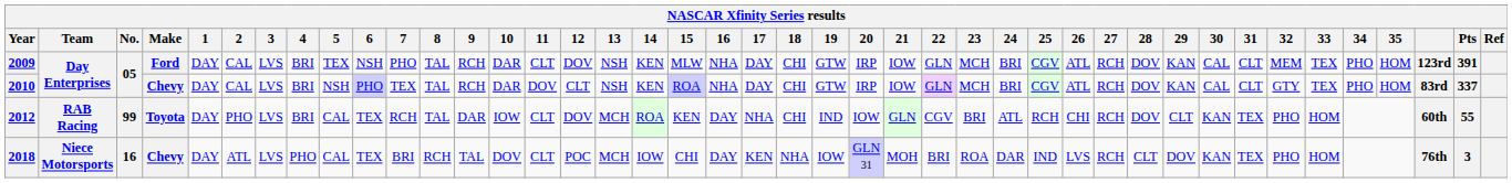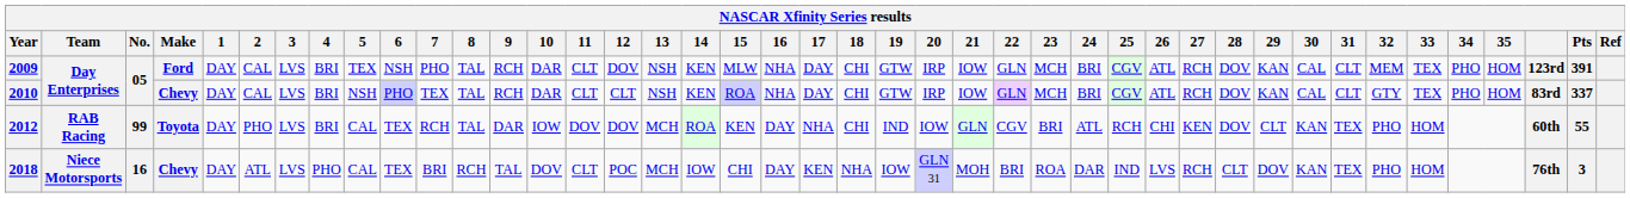 <table class="wikitable" style="text-align:center; font-size:75%">
 <tr>
 <th colspan=42><a href='#'>NASCAR Xfinity Series</a> results</th>
 </tr>
 <tr>
 <th>Year</th>
 <th>Team</th>
 <th>No.</th>
 <th>Make</th>
 <th>1</th>
 <th>2</th>
 <th>3</th>
 <th>4</th>
 <th>5</th>
 <th>6</th>
 <th>7</th>
 <th>8</th>
 <th>9</th>
 <th>10</th>
 <th>11</th>
 <th>12</th>
 <th>13</th>
 <th>14</th>
 <th>15</th>
 <th>16</th>
 <th>17</th>
 <th>18</th>
 <th>19</th>
 <th>20</th>
 <th>21</th>
 <th>22</th>
 <th>23</th>
 <th>24</th>
 <th>25</th>
 <th>26</th>
 <th>27</th>
 <th>28</th>
 <th>29</th>
 <th>30</th>
 <th>31</th>
 <th>32</th>
 <th>33</th>
 <th>34</th>
 <th>35</th>
 <th></th>
 <th>Pts</th>
 <th>Ref</th>
 </tr>
 <tr>
 <th><a href='#'>2009</a></th>
 <th rowspan=2><a href='#'>Day Enterprises</a></th>
 <th rowspan=2>05</th>
 <th><a href='#'>Ford</a></th>
 <td><a href='#'>DAY</a></td>
 <td><a href='#'>CAL</a></td>
 <td><a href='#'>LVS</a></td>
 <td><a href='#'>BRI</a></td>
 <td><a href='#'>TEX</a></td>
 <td><a href='#'>NSH</a></td>
 <td><a href='#'>PHO</a></td>
 <td><a href='#'>TAL</a></td>
 <td><a href='#'>RCH</a></td>
 <td><a href='#'>DAR</a></td>
 <td><a href='#'>CLT</a></td>
 <td><a href='#'>DOV</a></td>
 <td><a href='#'>NSH</a></td>
 <td><a href='#'>KEN</a></td>
 <td><a href='#'>MLW</a></td>
 <td><a href='#'>NHA</a></td>
 <td><a href='#'>DAY</a></td>
 <td><a href='#'>CHI</a></td>
 <td><a href='#'>GTW</a></td>
 <td><a href='#'>IRP</a></td>
 <td><a href='#'>IOW</a></td>
 <td><a href='#'>GLN</a></td>
 <td><a href='#'>MCH</a></td>
 <td><a href='#'>BRI</a></td>
 <td style="background:#dfffdf;"><a href='#'>CGV</a><br></td>
 <td><a href='#'>ATL</a></td>
 <td><a href='#'>RCH</a></td>
 <td><a href='#'>DOV</a></td>
 <td><a href='#'>KAN</a></td>
 <td><a href='#'>CAL</a></td>
 <td><a href='#'>CLT</a></td>
 <td><a href='#'>MEM</a></td>
 <td><a href='#'>TEX</a></td>
 <td><a href='#'>PHO</a></td>
 <td><a href='#'>HOM</a></td>
 <th>123rd</th>
 <th>391</th>
 <th></th>
 </tr>
 <tr>
 <th><a href='#'>2010</a></th>
 <th><a href='#'>Chevy</a></th>
 <td><a href='#'>DAY</a></td>
 <td><a href='#'>CAL</a></td>
 <td><a href='#'>LVS</a></td>
 <td><a href='#'>BRI</a></td>
 <td><a href='#'>NSH</a></td>
 <td style="background:#cfcfff;"><a href='#'>PHO</a><br></td>
 <td><a href='#'>TEX</a></td>
 <td><a href='#'>TAL</a></td>
 <td><a href='#'>RCH</a></td>
 <td><a href='#'>DAR</a></td>
-<td><a href='#'>DOV</a></td>
+<td><a href='#'>CLT</a></td>
 <td><a href='#'>CLT</a></td>
 <td><a href='#'>NSH</a></td>
 <td><a href='#'>KEN</a></td>
 <td style="background:#cfcfff;"><a href='#'>ROA</a><br></td>
 <td><a href='#'>NHA</a></td>
 <td><a href='#'>DAY</a></td>
 <td><a href='#'>CHI</a></td>
 <td><a href='#'>GTW</a></td>
 <td><a href='#'>IRP</a></td>
 <td><a href='#'>IOW</a></td>
 <td style="background:#efcfff;"><a href='#'>GLN</a><br></td>
 <td><a href='#'>MCH</a></td>
 <td><a href='#'>BRI</a></td>
 <td style="background:#dfffdf;"><a href='#'>CGV</a><br></td>
 <td><a href='#'>ATL</a></td>
 <td><a href='#'>RCH</a></td>
 <td><a href='#'>DOV</a></td>
 <td><a href='#'>KAN</a></td>
 <td><a href='#'>CAL</a></td>
 <td><a href='#'>CLT</a></td>
 <td><a href='#'>GTY</a></td>
 <td><a href='#'>TEX</a></td>
 <td><a href='#'>PHO</a></td>
 <td><a href='#'>HOM</a></td>
 <th>83rd</th>
 <th>337</th>
 <th></th>
 </tr>
 <tr>
 <th><a href='#'>2012</a></th>
 <th><a href='#'>RAB Racing</a></th>
 <th>99</th>
 <th><a href='#'>Toyota</a></th>
 <td><a href='#'>DAY</a></td>
 <td><a href='#'>PHO</a></td>
 <td><a href='#'>LVS</a></td>
 <td><a href='#'>BRI</a></td>
 <td><a href='#'>CAL</a></td>
 <td><a href='#'>TEX</a></td>
 <td><a href='#'>RCH</a></td>
 <td><a href='#'>TAL</a></td>
 <td><a href='#'>DAR</a></td>
 <td><a href='#'>IOW</a></td>
-<td><a href='#'>CLT</a></td>
+<td><a href='#'>DOV</a></td>
 <td><a href='#'>DOV</a></td>
 <td><a href='#'>MCH</a></td>
 <td style="background:#DFFFDF;"><a href='#'>ROA</a><br></td>
 <td><a href='#'>KEN</a></td>
 <td><a href='#'>DAY</a></td>
 <td><a href='#'>NHA</a></td>
 <td><a href='#'>CHI</a></td>
 <td><a href='#'>IND</a></td>
 <td><a href='#'>IOW</a></td>
 <td style="background:#DFFFDF;"><a href='#'>GLN</a><br></td>
 <td><a href='#'>CGV</a></td>
 <td><a href='#'>BRI</a></td>
 <td><a href='#'>ATL</a></td>
 <td><a href='#'>RCH</a></td>
 <td><a href='#'>CHI</a></td>
-<td><a href='#'>RCH</a></td>
+<td><a href='#'>KEN</a></td>
 <td><a href='#'>DOV</a></td>
 <td><a href='#'>CLT</a></td>
 <td><a href='#'>KAN</a></td>
 <td><a href='#'>TEX</a></td>
 <td><a href='#'>PHO</a></td>
 <td><a href='#'>HOM</a></td>
 <td colspan=2></td>
 <th>60th</th>
 <th>55</th>
 <th></th>
 </tr>
 <tr>
 <th><a href='#'>2018</a></th>
 <th><a href='#'>Niece Motorsports</a></th>
 <th>16</th>
 <th><a href='#'>Chevy</a></th>
 <td><a href='#'>DAY</a></td>
 <td><a href='#'>ATL</a></td>
 <td><a href='#'>LVS</a></td>
 <td><a href='#'>PHO</a></td>
 <td><a href='#'>CAL</a></td>
 <td><a href='#'>TEX</a></td>
 <td><a href='#'>BRI</a></td>
 <td><a href='#'>RCH</a></td>
 <td><a href='#'>TAL</a></td>
 <td><a href='#'>DOV</a></td>
 <td><a href='#'>CLT</a></td>
 <td><a href='#'>POC</a></td>
 <td><a href='#'>MCH</a></td>
 <td><a href='#'>IOW</a></td>
 <td><a href='#'>CHI</a></td>
 <td><a href='#'>DAY</a></td>
 <td><a href='#'>KEN</a></td>
 <td><a href='#'>NHA</a></td>
 <td><a href='#'>IOW</a></td>
 <td style="background:#CFCFFF;"><a href='#'>GLN</a><br><small>31</small></td>
 <td><a href='#'>MOH</a></td>
 <td><a href='#'>BRI</a></td>
 <td><a href='#'>ROA</a></td>
 <td><a href='#'>DAR</a></td>
 <td><a href='#'>IND</a></td>
 <td><a href='#'>LVS</a></td>
 <td><a href='#'>RCH</a></td>
 <td><a href='#'>CLT</a></td>
 <td><a href='#'>DOV</a></td>
 <td><a href='#'>KAN</a></td>
 <td><a href='#'>TEX</a></td>
 <td><a href='#'>PHO</a></td>
 <td><a href='#'>HOM</a></td>
 <td colspan=2></td>
 <th>76th</th>
 <th>3</th>
 <th></th>
 </tr>
 </table>
